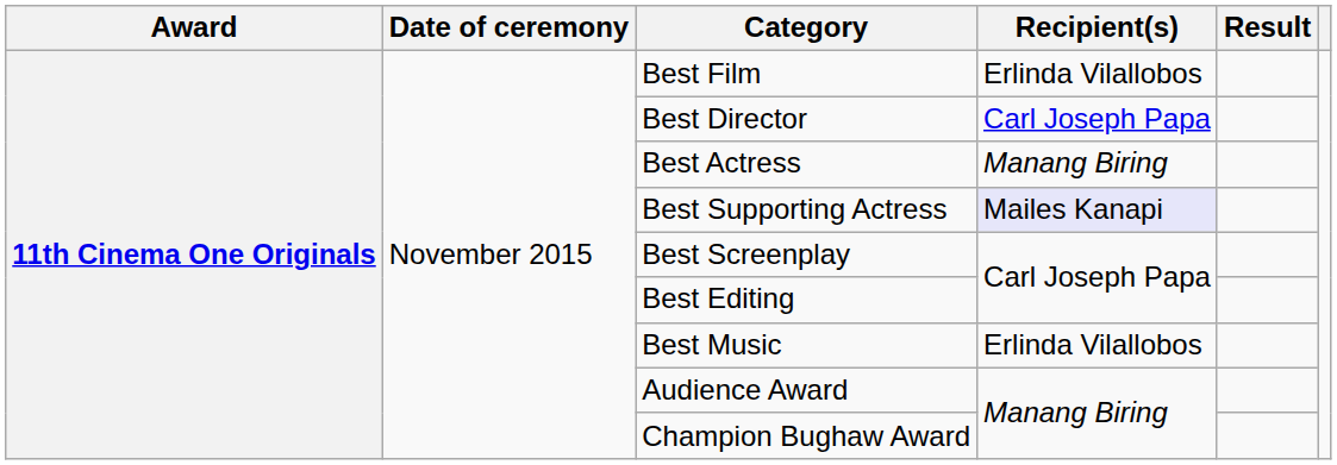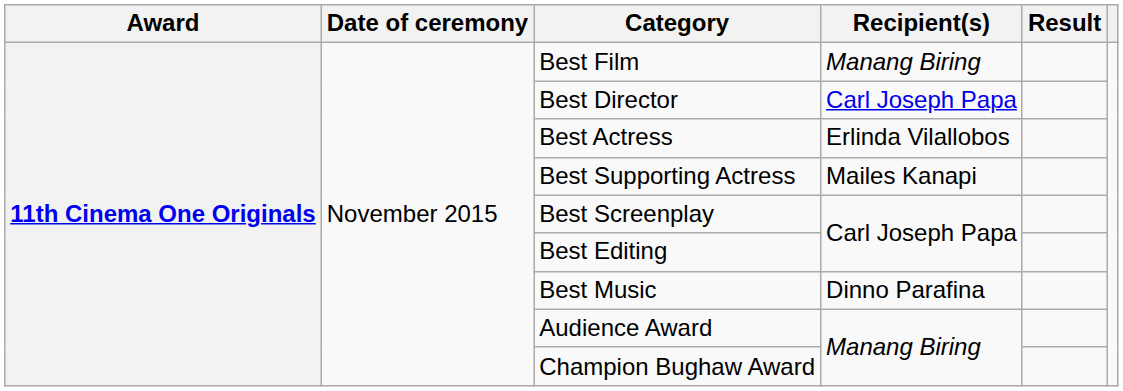 <table class="wikitable sortable plainrowheaders">
 <tr>
 <th scope="col">Award</th>
 <th scope="col" data-sort-type="date">Date of ceremony</th>
 <th scope="col">Category</th>
 <th scope="col">Recipient(s)</th>
 <th scope="col">Result</th>
 <th scope="col" class="unsortable"></th>
 </tr>
 <tr>
 <th rowspan="9" scope="row"><a href='#'>11th Cinema One Originals</a></th>
 <td rowspan="9">November 2015</td>
 <td>Best Film</td>
-<td>Erlinda Vilallobos</td>
+<td><em>Manang Biring</em></td>
 <td></td>
 <td rowspan="9"></td>
 </tr>
 <tr>
 <td>Best Director</td>
 <td><a href='#'>Carl Joseph Papa</a></td>
 <td></td>
 </tr>
 <tr>
 <td>Best Actress</td>
-<td><em>Manang Biring</em></td>
+<td>Erlinda Vilallobos</td>
 <td></td>
 </tr>
 <tr>
 <td>Best Supporting Actress</td>
-<td style="background: lavender;">Mailes Kanapi</td>
+<td>Mailes Kanapi</td>
 <td></td>
 </tr>
 <tr>
 <td>Best Screenplay</td>
 <td rowspan="2">Carl Joseph Papa</td>
 <td></td>
 </tr>
 <tr>
 <td>Best Editing</td>
 <td></td>
 </tr>
 <tr>
 <td>Best Music</td>
-<td>Erlinda Vilallobos</td>
+<td>Dinno Parafina</td>
 <td></td>
 </tr>
 <tr>
 <td>Audience Award</td>
 <td rowspan="2"><em>Manang Biring</em></td>
 <td></td>
 </tr>
 <tr>
 <td>Champion Bughaw Award</td>
 <td></td>
 </tr>
 </table>
